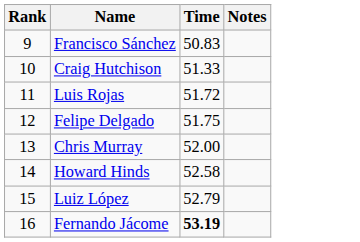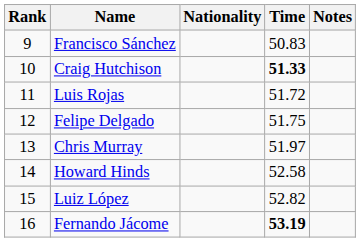 <table class="wikitable sortable" style="text-align:center">
 <tr>
 <th>Rank</th>
 <th>Name</th>
+<th>Nationality</th>
 <th>Time</th>
 <th>Notes</th>
 </tr>
 <tr>
 <td>9</td>
 <td align=left><a href='#'>Francisco Sánchez</a></td>
+<td align=left></td>
 <td>50.83</td>
 <td></td>
 </tr>
 <tr>
 <td>10</td>
 <td align=left><a href='#'>Craig Hutchison</a></td>
-<td>51.33</td>
+<td align=left></td>
+<td><strong>51.33</strong></td>
 <td></td>
 </tr>
 <tr>
 <td>11</td>
 <td align=left><a href='#'>Luis Rojas</a></td>
+<td align=left></td>
 <td>51.72</td>
 <td></td>
 </tr>
 <tr>
 <td>12</td>
 <td align=left><a href='#'>Felipe Delgado</a></td>
+<td align=left></td>
 <td>51.75</td>
 <td></td>
 </tr>
 <tr>
 <td>13</td>
 <td align=left><a href='#'>Chris Murray</a></td>
-<td>52.00</td>
+<td align=left></td>
+<td>51.97</td>
 <td></td>
 </tr>
 <tr>
 <td>14</td>
 <td align=left><a href='#'>Howard Hinds</a></td>
+<td align=left></td>
 <td>52.58</td>
 <td></td>
 </tr>
 <tr>
 <td>15</td>
 <td align=left><a href='#'>Luiz López</a></td>
-<td>52.79</td>
+<td align=left></td>
+<td>52.82</td>
 <td></td>
 </tr>
 <tr>
 <td>16</td>
 <td align=left><a href='#'>Fernando Jácome</a></td>
+<td align=left></td>
 <td><strong>53.19</strong></td>
 <td></td>
 </tr>
 </table>
